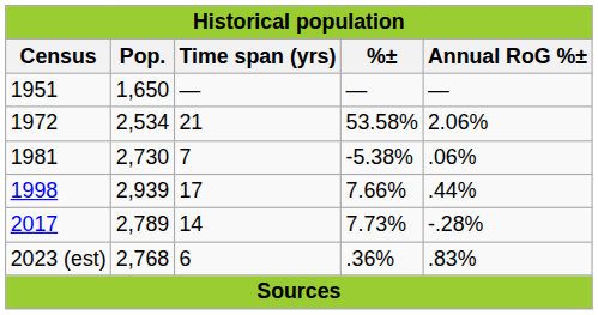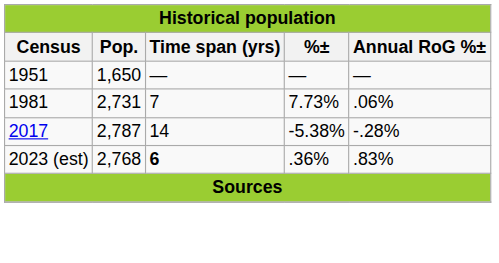 <table class="sortable wikitable">
 <tr>
 <th colspan="5" style="text-align:center; background:YellowGreen;"><strong>Historical population</strong></th>
 </tr>
 <tr>
 <th>Census</th>
 <th>Pop.</th>
 <th>Time span (yrs)</th>
 <th>%±</th>
 <th>Annual RoG %±</th>
 </tr>
 <tr>
 <td>1951</td>
 <td>1,650</td>
 <td>—</td>
 <td>—</td>
 <td>—</td>
 </tr>
 <tr>
-<td>1972</td>
-<td>2,534</td>
-<td>21</td>
-<td>53.58%</td>
-<td>2.06%</td>
-</tr>
-<tr>
 <td>1981</td>
-<td>2,730</td>
+<td>2,731</td>
 <td>7</td>
-<td>-5.38%</td>
+<td>7.73%</td>
 <td>.06%</td>
 </tr>
 <tr>
-<td><a href='#'>1998</a></td>
-<td>2,939</td>
-<td>17</td>
-<td>7.66%</td>
-<td>.44%</td>
-</tr>
-<tr>
 <td><a href='#'>2017</a></td>
-<td>2,789</td>
+<td>2,787</td>
 <td>14</td>
-<td>7.73%</td>
+<td>-5.38%</td>
 <td>-.28%</td>
 </tr>
 <tr>
 <td>2023 (est)</td>
 <td>2,768</td>
-<td>6</td>
+<td><strong>6</strong></td>
 <td>.36%</td>
 <td>.83%</td>
 </tr>
 <tr>
 <th colspan="5" style="text-align:center; background:YellowGreen;"><strong>Sources</strong></th>
 </tr>
 <tr>
 </tr>
 </table>
